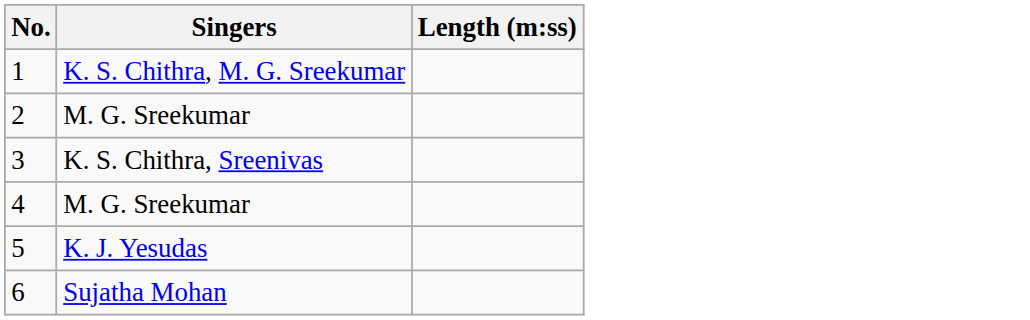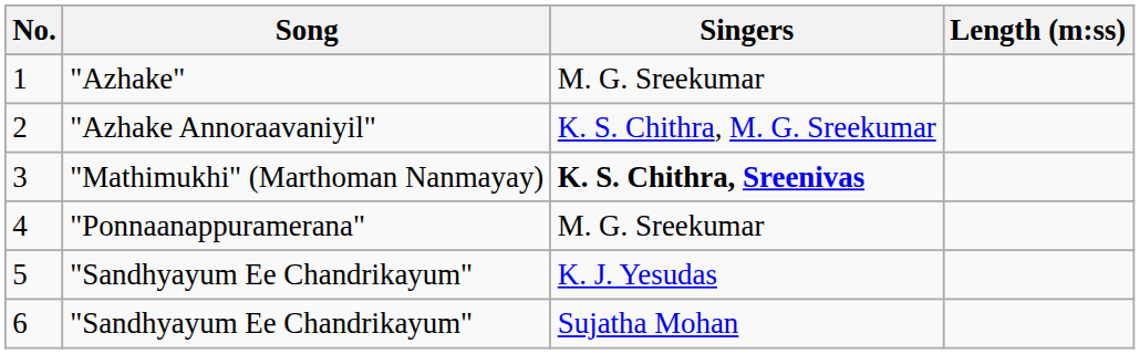 <table class="wikitable" style="font-size:95%;">
 <tr>
 <th>No.</th>
+<th>Song</th>
 <th>Singers</th>
 <th>Length (m:ss)</th>
 </tr>
 <tr>
 <td>1</td>
+<td>"Azhake"</td>
+<td>M. G. Sreekumar</td>
+<td></td>
+</tr>
+<tr>
+<td>2</td>
+<td>"Azhake Annoraavaniyil"</td>
 <td><a href='#'>K. S. Chithra</a>, <a href='#'>M. G. Sreekumar</a></td>
 <td></td>
 </tr>
 <tr>
-<td>2</td>
-<td>M. G. Sreekumar</td>
-<td></td>
-</tr>
-<tr>
 <td>3</td>
-<td>K. S. Chithra, <a href='#'>Sreenivas</a></td>
+<td>"Mathimukhi" (Marthoman Nanmayay)</td>
+<td><strong>K. S. Chithra, <a href='#'>Sreenivas</a></strong></td>
 <td></td>
 </tr>
 <tr>
 <td>4</td>
+<td>"Ponnaanappuramerana"</td>
 <td>M. G. Sreekumar</td>
 <td></td>
 </tr>
 <tr>
 <td>5</td>
+<td>"Sandhyayum Ee Chandrikayum"</td>
 <td><a href='#'>K. J. Yesudas</a></td>
 <td></td>
 </tr>
 <tr>
 <td>6</td>
+<td>"Sandhyayum Ee Chandrikayum"</td>
 <td><a href='#'>Sujatha Mohan</a></td>
 <td></td>
 </tr>
 </table>
